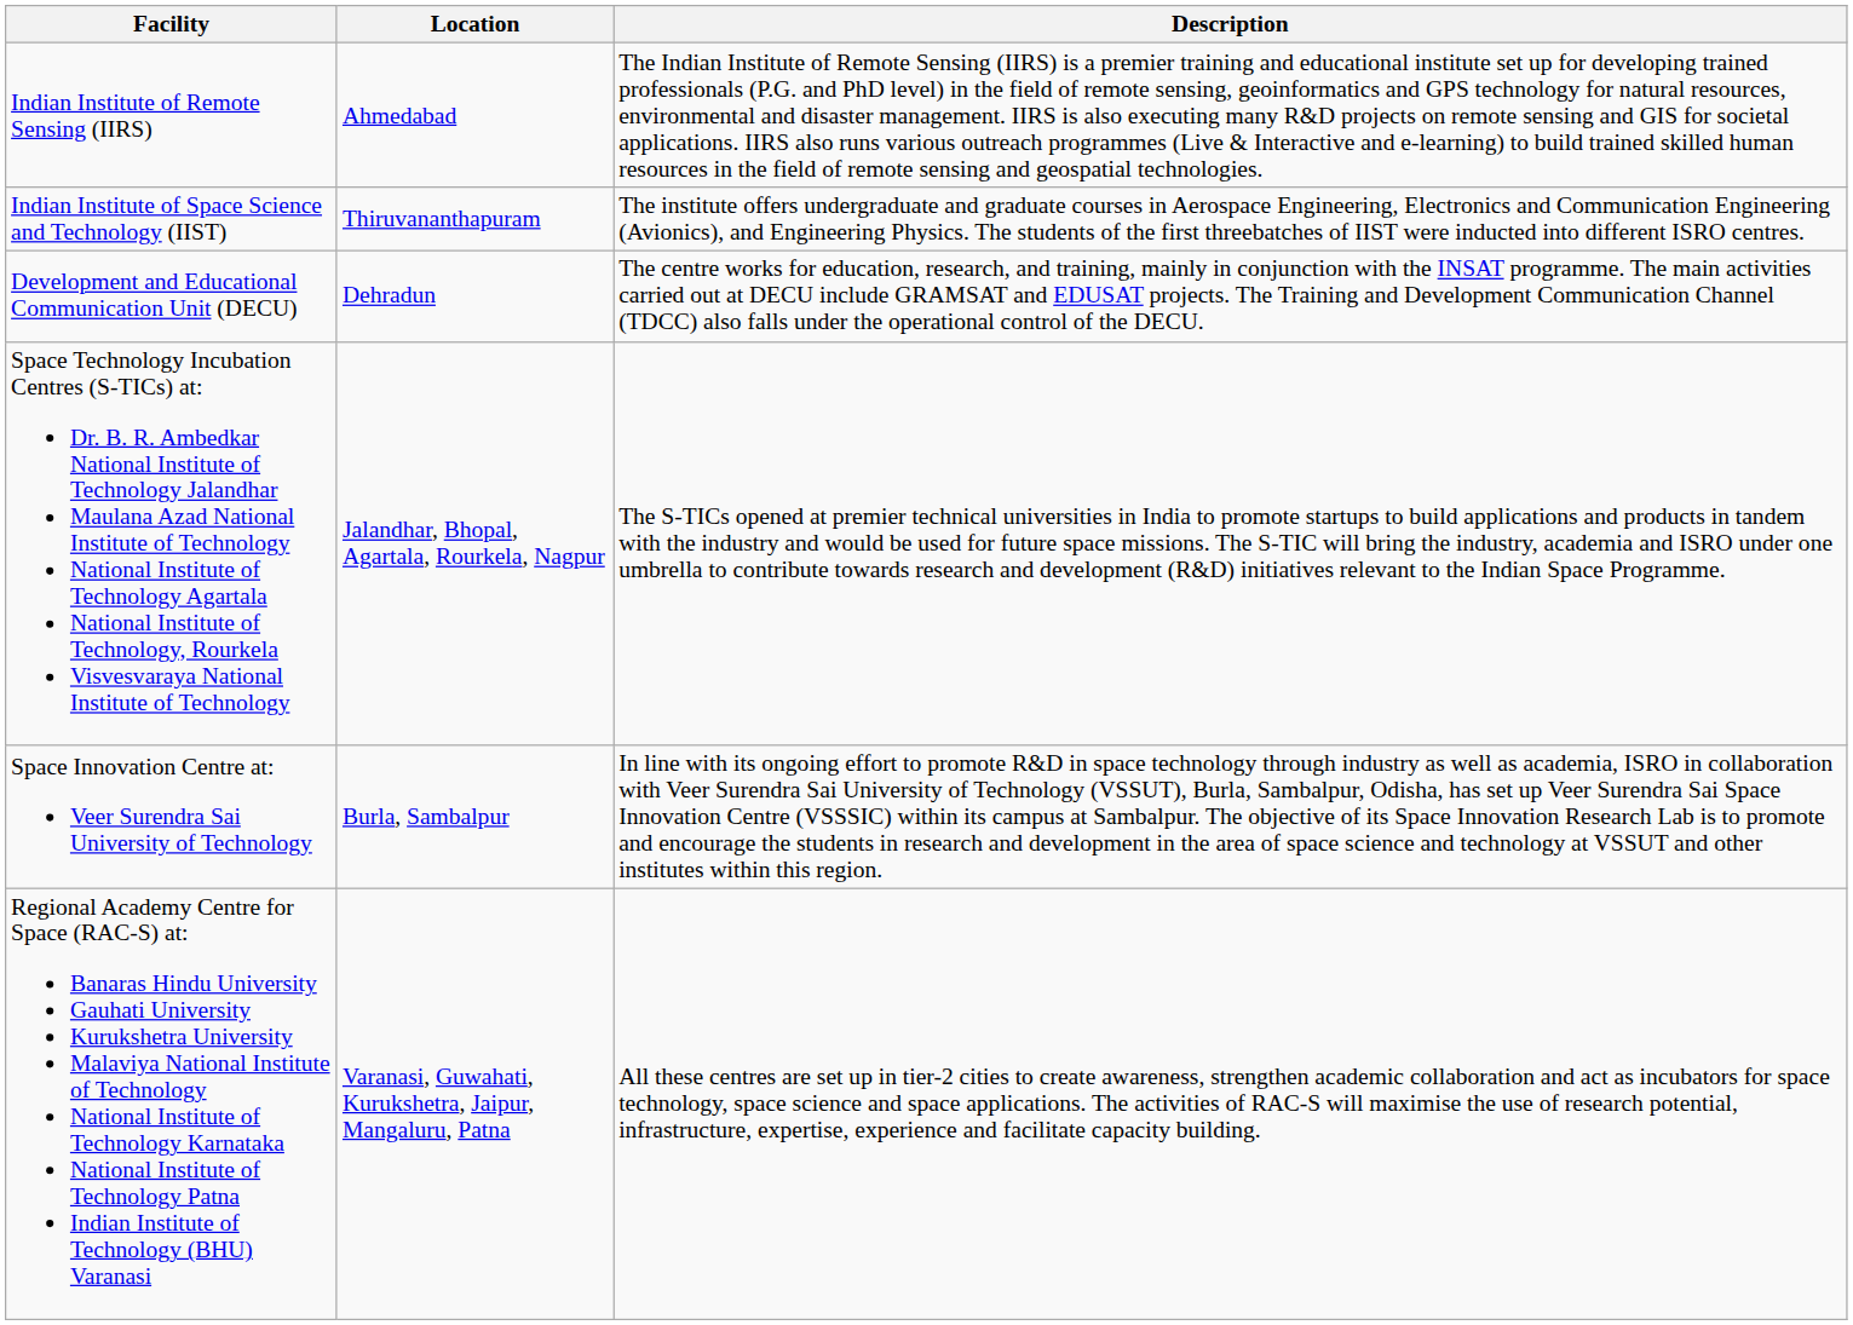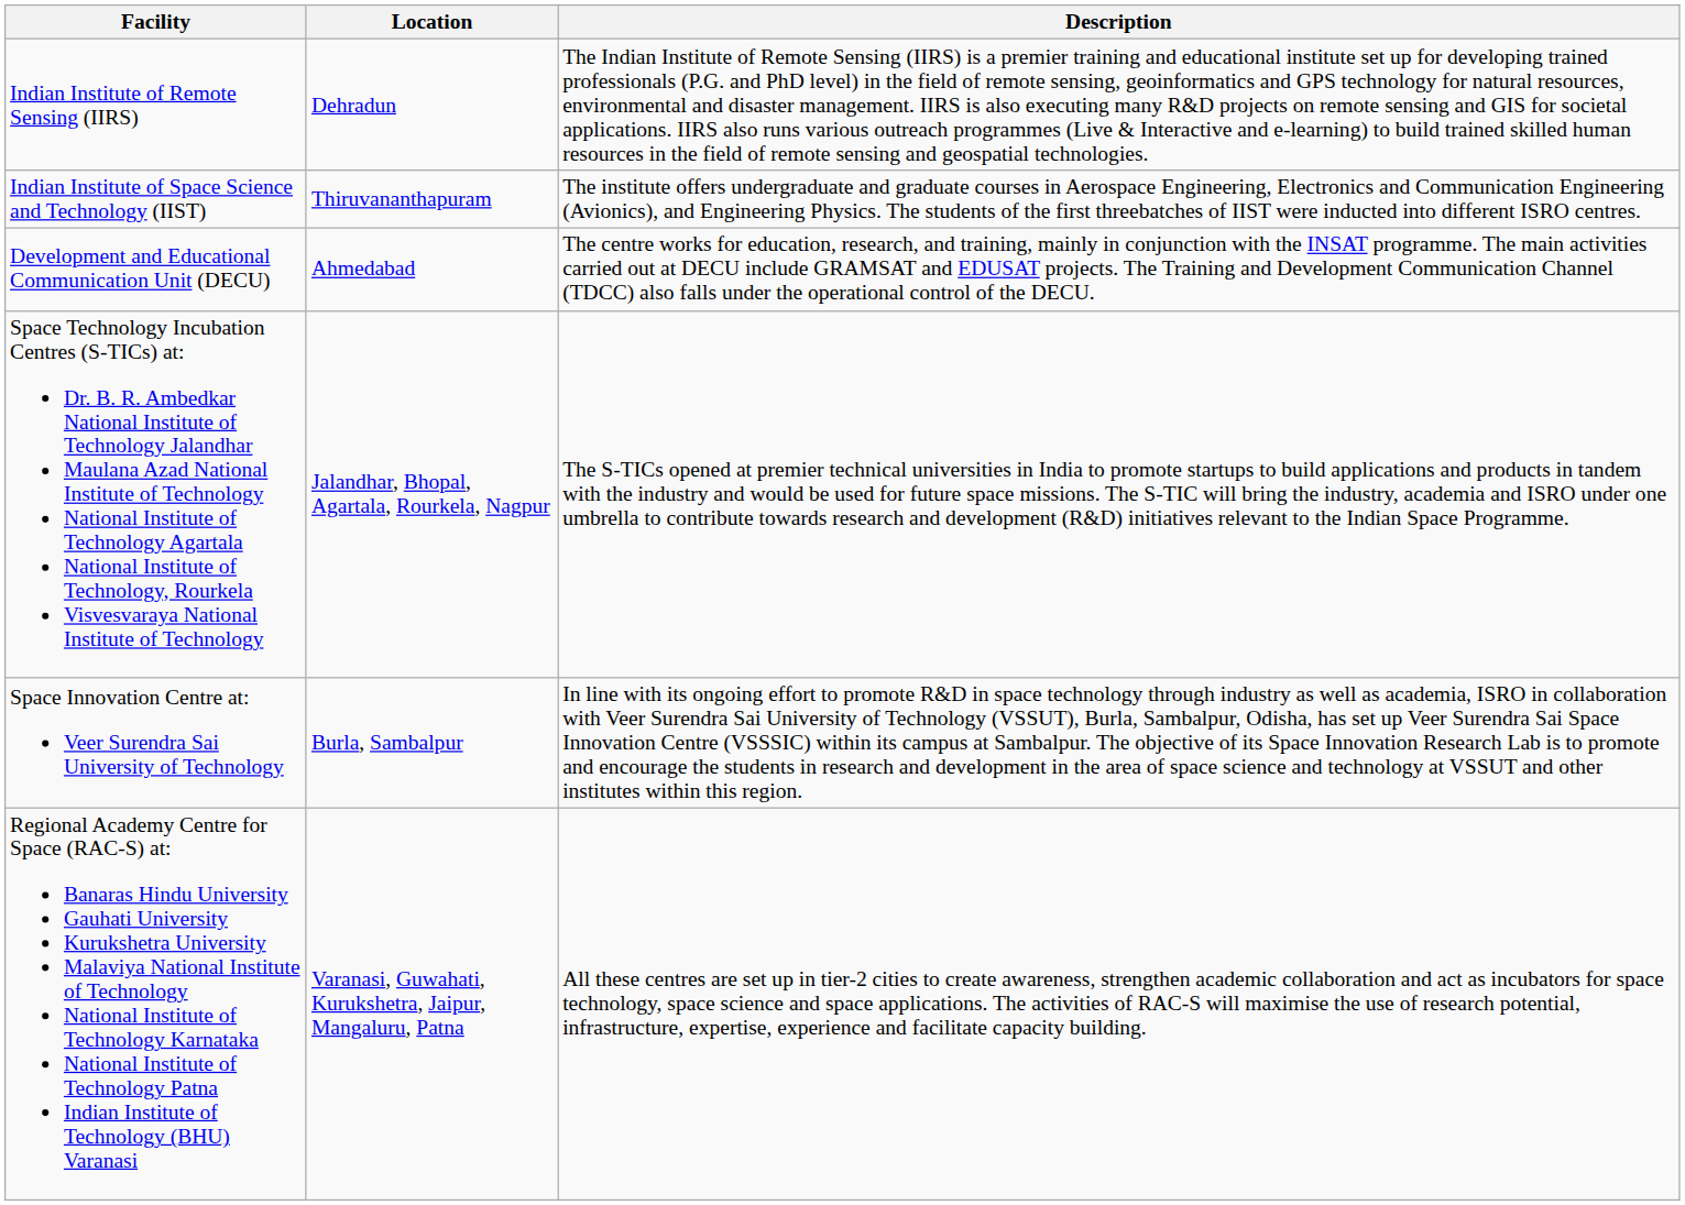 <table class=wikitable>
 <tr>
 <th style="width:18%;">Facility</th>
 <th style="width:15%;">Location</th>
 <th style="width:67%;">Description</th>
 </tr>
 <tr>
 <td><a href='#'>Indian Institute of Remote Sensing</a> (IIRS)</td>
-<td><a href='#'>Ahmedabad</a></td>
+<td><a href='#'>Dehradun</a></td>
 <td>The Indian Institute of Remote Sensing (IIRS) is a premier training and educational institute set up for developing trained professionals (P.G. and PhD level) in the field of remote sensing, geoinformatics and GPS technology for natural resources, environmental and disaster management. IIRS is also executing many R&D projects on remote sensing and GIS for societal applications. IIRS also runs various outreach programmes (Live & Interactive and e-learning) to build trained skilled human resources in the field of remote sensing and geospatial technologies.</td>
 </tr>
 <tr>
 <td><a href='#'>Indian Institute of Space Science and Technology</a> (IIST)</td>
 <td><a href='#'>Thiruvananthapuram</a></td>
 <td>The institute offers undergraduate and graduate courses in Aerospace Engineering, Electronics and Communication Engineering (Avionics), and Engineering Physics. The students of the first threebatches of IIST were inducted into different ISRO centres.</td>
 </tr>
 <tr>
 <td><a href='#'>Development and Educational Communication Unit</a> (DECU)</td>
-<td><a href='#'>Dehradun</a></td>
+<td><a href='#'>Ahmedabad</a></td>
 <td>The centre works for education, research, and training, mainly in conjunction with the <a href='#'>INSAT</a> programme. The main activities carried out at DECU include GRAMSAT and <a href='#'>EDUSAT</a> projects. The Training and Development Communication Channel (TDCC) also falls under the operational control of the DECU.</td>
 </tr>
 <tr>
 <td>Space Technology Incubation Centres (S-TICs) at:<br><ul><li><a href='#'>Dr. B. R. Ambedkar National Institute of Technology Jalandhar</a></li><li><a href='#'>Maulana Azad National Institute of Technology</a></li><li><a href='#'>National Institute of Technology Agartala</a></li><li><a href='#'>National Institute of Technology, Rourkela</a></li><li><a href='#'>Visvesvaraya National Institute of Technology</a></li></ul></td>
 <td><a href='#'>Jalandhar</a>, <a href='#'>Bhopal</a>, <a href='#'>Agartala</a>, <a href='#'>Rourkela</a>, <a href='#'>Nagpur</a></td>
 <td>The S-TICs opened at premier technical universities in India to promote startups to build applications and products in tandem with the industry and would be used for future space missions. The S-TIC will bring the industry, academia and ISRO under one umbrella to contribute towards research and development (R&D) initiatives relevant to the Indian Space Programme.</td>
 </tr>
 <tr>
 <td>Space Innovation Centre at:<br><ul><li><a href='#'>Veer Surendra Sai University of Technology</a></li></ul></td>
 <td><a href='#'>Burla</a>, <a href='#'>Sambalpur</a></td>
 <td>In line with its ongoing effort to promote R&D in space technology through industry as well as academia, ISRO in collaboration with Veer Surendra Sai University of Technology (VSSUT), Burla, Sambalpur, Odisha, has set up Veer Surendra Sai Space Innovation Centre (VSSSIC) within its campus at Sambalpur. The objective of its Space Innovation Research Lab is to promote and encourage the students in research and development in the area of space science and technology at VSSUT and other institutes within this region.</td>
 </tr>
 <tr>
 <td>Regional Academy Centre for Space (RAC-S) at:<br><ul><li><a href='#'>Banaras Hindu University</a></li><li><a href='#'>Gauhati University</a></li><li><a href='#'>Kurukshetra University</a></li><li><a href='#'>Malaviya National Institute of Technology</a></li><li><a href='#'>National Institute of Technology Karnataka</a></li><li><a href='#'>National Institute of Technology Patna</a></li><li><a href='#'>Indian Institute of Technology (BHU) Varanasi</a></li></ul></td>
 <td><a href='#'>Varanasi</a>, <a href='#'>Guwahati</a>, <a href='#'>Kurukshetra</a>, <a href='#'>Jaipur</a>, <a href='#'>Mangaluru</a>, <a href='#'>Patna</a></td>
 <td>All these centres are set up in tier-2 cities to create awareness, strengthen academic collaboration and act as incubators for space technology, space science and space applications. The activities of RAC-S will maximise the use of research potential, infrastructure, expertise, experience and facilitate capacity building.</td>
 </tr>
 </table>
